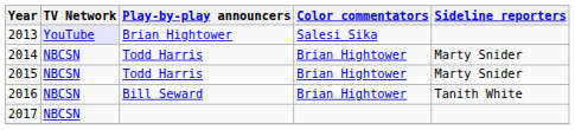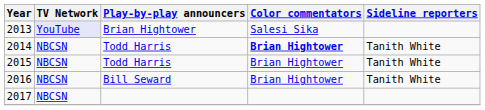 <table class="wikitable">
 <tr>
 <th>Year</th>
 <th>TV Network</th>
 <th><a href='#'>Play-by-play</a> announcers</th>
 <th><a href='#'>Color commentators</a></th>
 <th><a href='#'>Sideline reporters</a></th>
 </tr>
 <tr>
 <td>2013</td>
 <td style="background: lavender;"><a href='#'>YouTube</a></td>
 <td><a href='#'>Brian Hightower</a></td>
 <td><a href='#'>Salesi Sika</a></td>
 <td></td>
 </tr>
 <tr>
 <td>2014</td>
 <td><a href='#'>NBCSN</a></td>
 <td><a href='#'>Todd Harris</a></td>
-<td><a href='#'>Brian Hightower</a></td>
-<td>Marty Snider</td>
+<td><strong><a href='#'>Brian Hightower</a></strong></td>
+<td>Tanith White</td>
 </tr>
 <tr>
 <td>2015</td>
 <td><a href='#'>NBCSN</a></td>
 <td><a href='#'>Todd Harris</a></td>
 <td><a href='#'>Brian Hightower</a></td>
-<td>Marty Snider</td>
+<td>Tanith White</td>
 </tr>
 <tr>
 <td>2016</td>
 <td><a href='#'>NBCSN</a></td>
 <td><a href='#'>Bill Seward</a></td>
 <td><a href='#'>Brian Hightower</a></td>
 <td>Tanith White</td>
 </tr>
 <tr>
 <td>2017</td>
 <td><a href='#'>NBCSN</a></td>
 <td></td>
 <td></td>
 <td></td>
 </tr>
 <tr>
 </tr>
 </table>
